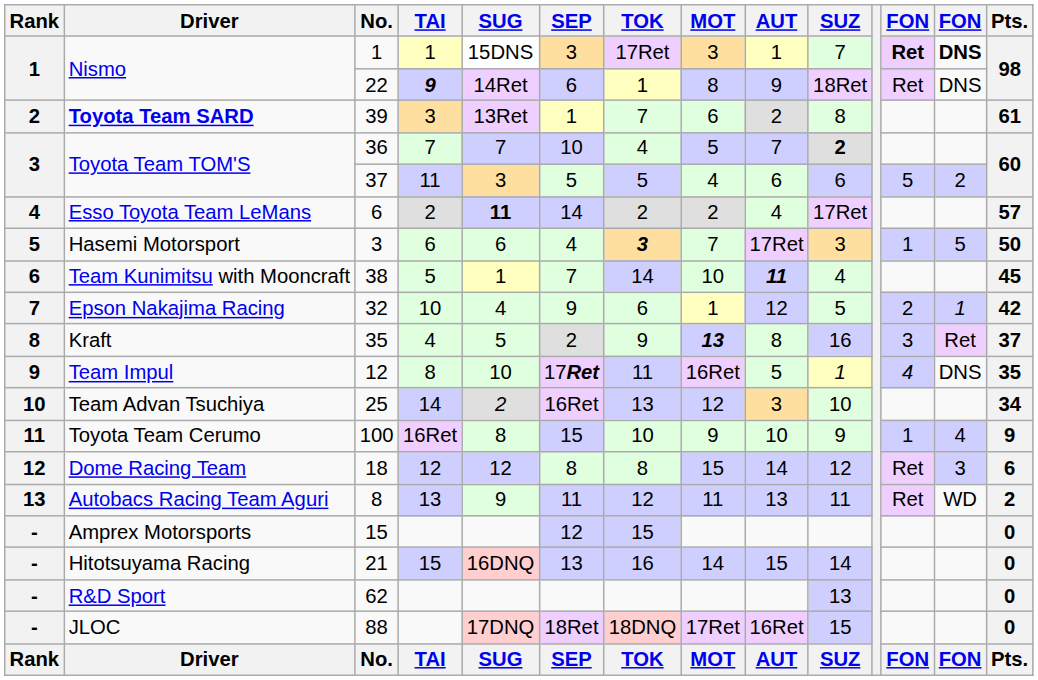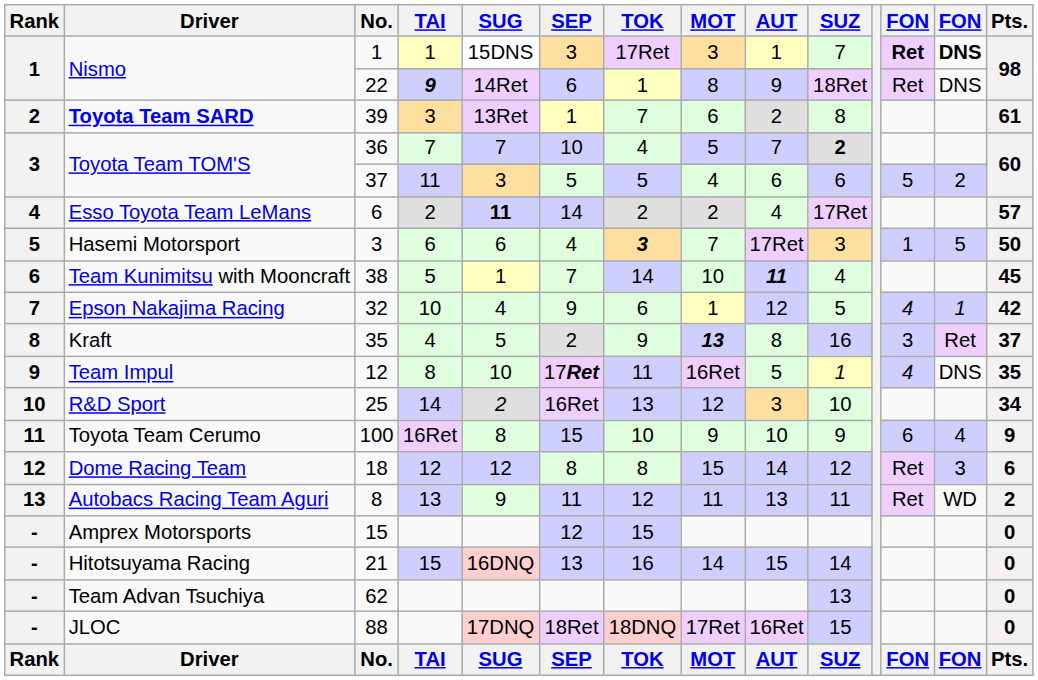 <table class="wikitable" style="font-size:85%; text-align:center">
 <tr>
 <th>Rank</th>
 <th>Driver</th>
 <th>No.</th>
 <th><a href='#'>TAI</a><br></th>
 <th><a href='#'>SUG</a><br></th>
 <th><a href='#'>SEP</a><br></th>
 <th><a href='#'>TOK</a><br></th>
 <th><a href='#'>MOT</a><br></th>
 <th><a href='#'>AUT</a><br></th>
 <th><a href='#'>SUZ</a><br></th>
 <th rowspan="21"></th>
 <th><a href='#'>FON</a><br></th>
 <th><a href='#'>FON</a><br></th>
 <th>Pts.</th>
 </tr>
 <tr>
 <th rowspan="2">1</th>
 <td rowspan="2" align="left"><a href='#'>Nismo</a></td>
 <td>1</td>
 <td bgcolor="#FFFFBF">1</td>
 <td bgcolor="#FFFFFF"><span>15</span>DNS</td>
 <td bgcolor="#FFDF9F">3</td>
 <td bgcolor="#EFCFFF"><span>17</span>Ret</td>
 <td bgcolor="#FFDF9F">3</td>
 <td bgcolor="#FFFFBF">1</td>
 <td bgcolor="#DFFFDF">7</td>
 <td bgcolor="#EFCFFF"><strong>Ret</strong></td>
 <td><strong>DNS</strong></td>
 <th rowspan="2">98</th>
 </tr>
 <tr>
 <td>22</td>
 <td bgcolor="#CFCFFF"><strong><em>9</em></strong></td>
 <td bgcolor="#EFCFFF"><span>14</span>Ret</td>
 <td bgcolor="#CFCFFF">6</td>
 <td bgcolor="#FFFFBF">1</td>
 <td bgcolor="#CFCFFF">8</td>
 <td bgcolor="#CFCFFF">9</td>
 <td bgcolor="#EFCFFF"><span>18</span>Ret</td>
 <td bgcolor="#EFCFFF">Ret</td>
 <td>DNS</td>
 </tr>
 <tr>
 <th>2</th>
 <td align="left"><strong><a href='#'>Toyota Team SARD</a></strong></td>
 <td>39</td>
 <td bgcolor="#FFDF9F">3</td>
 <td bgcolor="#EFCFFF"><span>13</span>Ret</td>
 <td bgcolor="#FFFFBF">1</td>
 <td bgcolor="#DFFFDF">7</td>
 <td bgcolor="#DFFFDF">6</td>
 <td bgcolor="#DFDFDF">2</td>
 <td bgcolor="#DFFFDF">8</td>
 <td></td>
 <td></td>
 <th>61</th>
 </tr>
 <tr>
 <th rowspan="2">3</th>
 <td rowspan="2" align="left"><a href='#'>Toyota Team TOM'S</a></td>
 <td>36</td>
 <td bgcolor="#DFFFDF">7</td>
 <td bgcolor="#CFCFFF">7</td>
 <td bgcolor="#CFCFFF">10</td>
 <td bgcolor="#DFFFDF">4</td>
 <td bgcolor="#CFCFFF">5</td>
 <td bgcolor="#CFCFFF">7</td>
 <td bgcolor="#DFDFDF"><strong>2</strong></td>
 <td></td>
 <td></td>
 <th rowspan="2">60</th>
 </tr>
 <tr>
 <td>37</td>
 <td bgcolor="#CFCFFF">11</td>
 <td bgcolor="#FFDF9F">3</td>
 <td bgcolor="#DFFFDF">5</td>
 <td bgcolor="#CFCFFF">5</td>
 <td bgcolor="#DFFFDF">4</td>
 <td bgcolor="#DFFFDF">6</td>
 <td bgcolor="#CFCFFF">6</td>
 <td bgcolor="#CFCFFF">5</td>
 <td bgcolor="#CFCFFF">2</td>
 </tr>
 <tr>
 <th>4</th>
 <td align="left"><a href='#'>Esso Toyota Team LeMans</a></td>
 <td>6</td>
 <td bgcolor="#DFDFDF">2</td>
 <td bgcolor="#CFCFFF"><strong>11</strong></td>
 <td bgcolor="#CFCFFF">14</td>
 <td bgcolor="#DFDFDF">2</td>
 <td bgcolor="#DFDFDF">2</td>
 <td bgcolor="#DFFFDF">4</td>
 <td bgcolor="#EFCFFF"><span>17</span>Ret</td>
 <td></td>
 <td></td>
 <th>57</th>
 </tr>
 <tr>
 <th>5</th>
 <td align="left">Hasemi Motorsport</td>
 <td>3</td>
 <td bgcolor="#DFFFDF">6</td>
 <td bgcolor="#DFFFDF">6</td>
 <td bgcolor="#DFFFDF">4</td>
 <td bgcolor="#FFDF9F"><strong><em>3</em></strong></td>
 <td bgcolor="#DFFFDF">7</td>
 <td bgcolor="#EFCFFF"><span>17</span>Ret</td>
 <td bgcolor="#FFDF9F">3</td>
 <td bgcolor="#CFCFFF">1</td>
 <td bgcolor="#CFCFFF">5</td>
 <th>50</th>
 </tr>
 <tr>
 <th>6</th>
 <td align="left"><a href='#'>Team Kunimitsu</a> with Mooncraft</td>
 <td>38</td>
 <td bgcolor="#DFFFDF">5</td>
 <td bgcolor="#FFFFBF">1</td>
 <td bgcolor="#DFFFDF">7</td>
 <td bgcolor="#CFCFFF">14</td>
 <td bgcolor="#DFFFDF">10</td>
 <td bgcolor="#CFCFFF"><strong><em>11</em></strong></td>
 <td bgcolor="#DFFFDF">4</td>
 <td></td>
 <td></td>
 <th>45</th>
 </tr>
 <tr>
 <th>7</th>
 <td align="left"><a href='#'>Epson Nakajima Racing</a></td>
 <td>32</td>
 <td bgcolor="#DFFFDF">10</td>
 <td bgcolor="#DFFFDF">4</td>
 <td bgcolor="#DFFFDF">9</td>
 <td bgcolor="#DFFFDF">6</td>
 <td bgcolor="#FFFFBF">1</td>
 <td bgcolor="#CFCFFF">12</td>
 <td bgcolor="#DFFFDF">5</td>
-<td bgcolor="#CFCFFF">2</td>
+<td bgcolor="#CFCFFF"><em>4</em></td>
 <td bgcolor="#CFCFFF"><em>1</em></td>
 <th>42</th>
 </tr>
 <tr>
 <th>8</th>
 <td align="left">Kraft</td>
 <td>35</td>
 <td bgcolor="#DFFFDF">4</td>
 <td bgcolor="#DFFFDF">5</td>
 <td bgcolor="#DFDFDF">2</td>
 <td bgcolor="#DFFFDF">9</td>
 <td bgcolor="#CFCFFF"><strong><em>13</em></strong></td>
 <td bgcolor="#DFFFDF">8</td>
 <td bgcolor="#CFCFFF">16</td>
 <td bgcolor="#CFCFFF">3</td>
 <td bgcolor="#EFCFFF">Ret</td>
 <th>37</th>
 </tr>
 <tr>
 <th>9</th>
 <td align="left"><a href='#'>Team Impul</a></td>
 <td>12</td>
 <td bgcolor="#DFFFDF">8</td>
 <td bgcolor="#DFFFDF">10</td>
 <td bgcolor="#EFCFFF"><span>17</span><strong><em>Ret</em></strong></td>
 <td bgcolor="#CFCFFF">11</td>
 <td bgcolor="#EFCFFF"><span>16</span>Ret</td>
 <td bgcolor="#DFFFDF">5</td>
 <td bgcolor="#FFFFBF"><em>1</em></td>
 <td bgcolor="#CFCFFF"><em>4</em></td>
 <td>DNS</td>
 <th>35</th>
 </tr>
 <tr>
 <th>10</th>
-<td align="left">Team Advan Tsuchiya</td>
+<td align="left"><a href='#'>R&D Sport</a></td>
 <td>25</td>
 <td bgcolor="#CFCFFF">14</td>
 <td bgcolor="#DFDFDF"><em>2</em></td>
 <td bgcolor="#EFCFFF"><span>16</span>Ret</td>
 <td bgcolor="#CFCFFF">13</td>
 <td bgcolor="#CFCFFF">12</td>
 <td bgcolor="#FFDF9F">3</td>
 <td bgcolor="#DFFFDF">10</td>
 <td></td>
 <td></td>
 <th>34</th>
 </tr>
 <tr>
 <th>11</th>
 <td align="left">Toyota Team Cerumo</td>
 <td>100</td>
 <td bgcolor="#EFCFFF"><span>16</span>Ret</td>
 <td bgcolor="#DFFFDF">8</td>
 <td bgcolor="#CFCFFF">15</td>
 <td bgcolor="#DFFFDF">10</td>
 <td bgcolor="#DFFFDF">9</td>
 <td bgcolor="#DFFFDF">10</td>
 <td bgcolor="#DFFFDF">9</td>
-<td bgcolor="#CFCFFF">1</td>
+<td bgcolor="#CFCFFF">6</td>
 <td bgcolor="#CFCFFF">4</td>
 <th>9</th>
 </tr>
 <tr>
 <th>12</th>
 <td align="left"><a href='#'>Dome Racing Team</a></td>
 <td>18</td>
 <td bgcolor="#CFCFFF">12</td>
 <td bgcolor="#CFCFFF">12</td>
 <td bgcolor="#DFFFDF">8</td>
 <td bgcolor="#DFFFDF">8</td>
 <td bgcolor="#CFCFFF">15</td>
 <td bgcolor="#CFCFFF">14</td>
 <td bgcolor="#CFCFFF">12</td>
 <td bgcolor="#EFCFFF">Ret</td>
 <td bgcolor="#CFCFFF">3</td>
 <th>6</th>
 </tr>
 <tr>
 <th>13</th>
 <td align="left"><a href='#'>Autobacs Racing Team Aguri</a></td>
 <td>8</td>
 <td bgcolor="#CFCFFF">13</td>
 <td bgcolor="#DFFFDF">9</td>
 <td bgcolor="#CFCFFF">11</td>
 <td bgcolor="#CFCFFF">12</td>
 <td bgcolor="#CFCFFF">11</td>
 <td bgcolor="#CFCFFF">13</td>
 <td bgcolor="#CFCFFF">11</td>
 <td bgcolor="#EFCFFF">Ret</td>
 <td>WD</td>
 <th>2</th>
 </tr>
 <tr>
 <th>-</th>
 <td align="left">Amprex Motorsports</td>
 <td>15</td>
 <td></td>
 <td></td>
 <td bgcolor="#CFCFFF">12</td>
 <td bgcolor="#CFCFFF">15</td>
 <td></td>
 <td></td>
 <td></td>
 <td></td>
 <td></td>
 <th>0</th>
 </tr>
 <tr>
 <th>-</th>
 <td align="left">Hitotsuyama Racing</td>
 <td>21</td>
 <td bgcolor="#CFCFFF">15</td>
 <td bgcolor="#FFCFCF"><span>16</span>DNQ</td>
 <td bgcolor="#CFCFFF">13</td>
 <td bgcolor="#CFCFFF">16</td>
 <td bgcolor="#CFCFFF">14</td>
 <td bgcolor="#CFCFFF">15</td>
 <td bgcolor="#CFCFFF">14</td>
 <td></td>
 <td></td>
 <th>0</th>
 </tr>
 <tr>
 <th>-</th>
-<td align="left"><a href='#'>R&D Sport</a></td>
+<td align="left">Team Advan Tsuchiya</td>
 <td>62</td>
 <td></td>
 <td></td>
 <td></td>
 <td></td>
 <td></td>
 <td></td>
 <td bgcolor="#CFCFFF">13</td>
 <td></td>
 <td></td>
 <th>0</th>
 </tr>
 <tr>
 <th>-</th>
 <td align="left">JLOC</td>
 <td>88</td>
 <td></td>
 <td bgcolor="#FFCFCF"><span>17</span>DNQ</td>
 <td bgcolor="#EFCFFF"><span>18</span>Ret</td>
 <td bgcolor="#FFCFCF"><span>18</span>DNQ</td>
 <td bgcolor="#EFCFFF"><span>17</span>Ret</td>
 <td bgcolor="#EFCFFF"><span>16</span>Ret</td>
 <td bgcolor="#CFCFFF">15</td>
 <td></td>
 <td></td>
 <th>0</th>
 </tr>
 <tr>
 <th>Rank</th>
 <th>Driver</th>
 <th>No.</th>
 <th><a href='#'>TAI</a><br></th>
 <th><a href='#'>SUG</a><br></th>
 <th><a href='#'>SEP</a><br></th>
 <th><a href='#'>TOK</a><br></th>
 <th><a href='#'>MOT</a><br></th>
 <th><a href='#'>AUT</a><br></th>
 <th><a href='#'>SUZ</a><br></th>
 <th><a href='#'>FON</a><br></th>
 <th><a href='#'>FON</a><br></th>
 <th>Pts.</th>
 </tr>
 </table>
